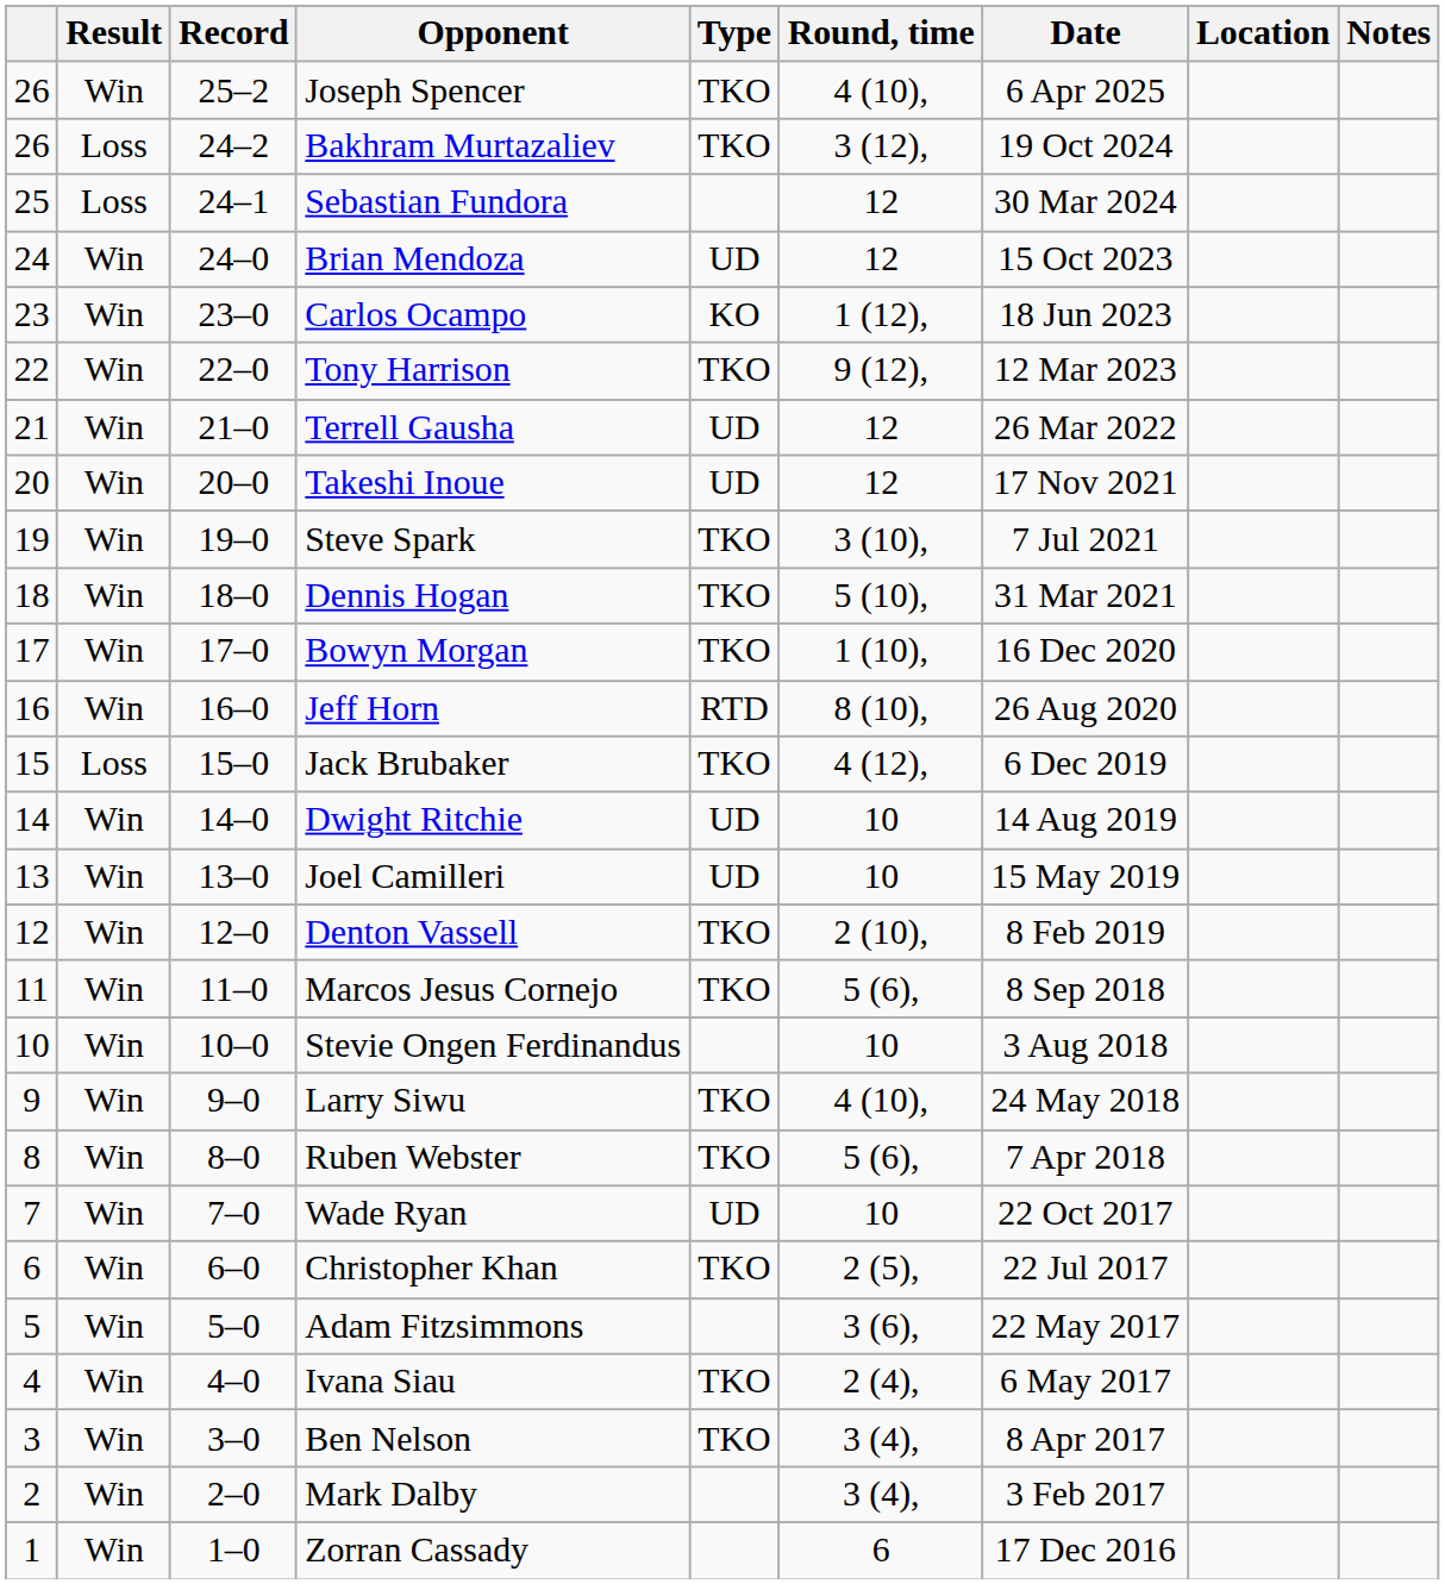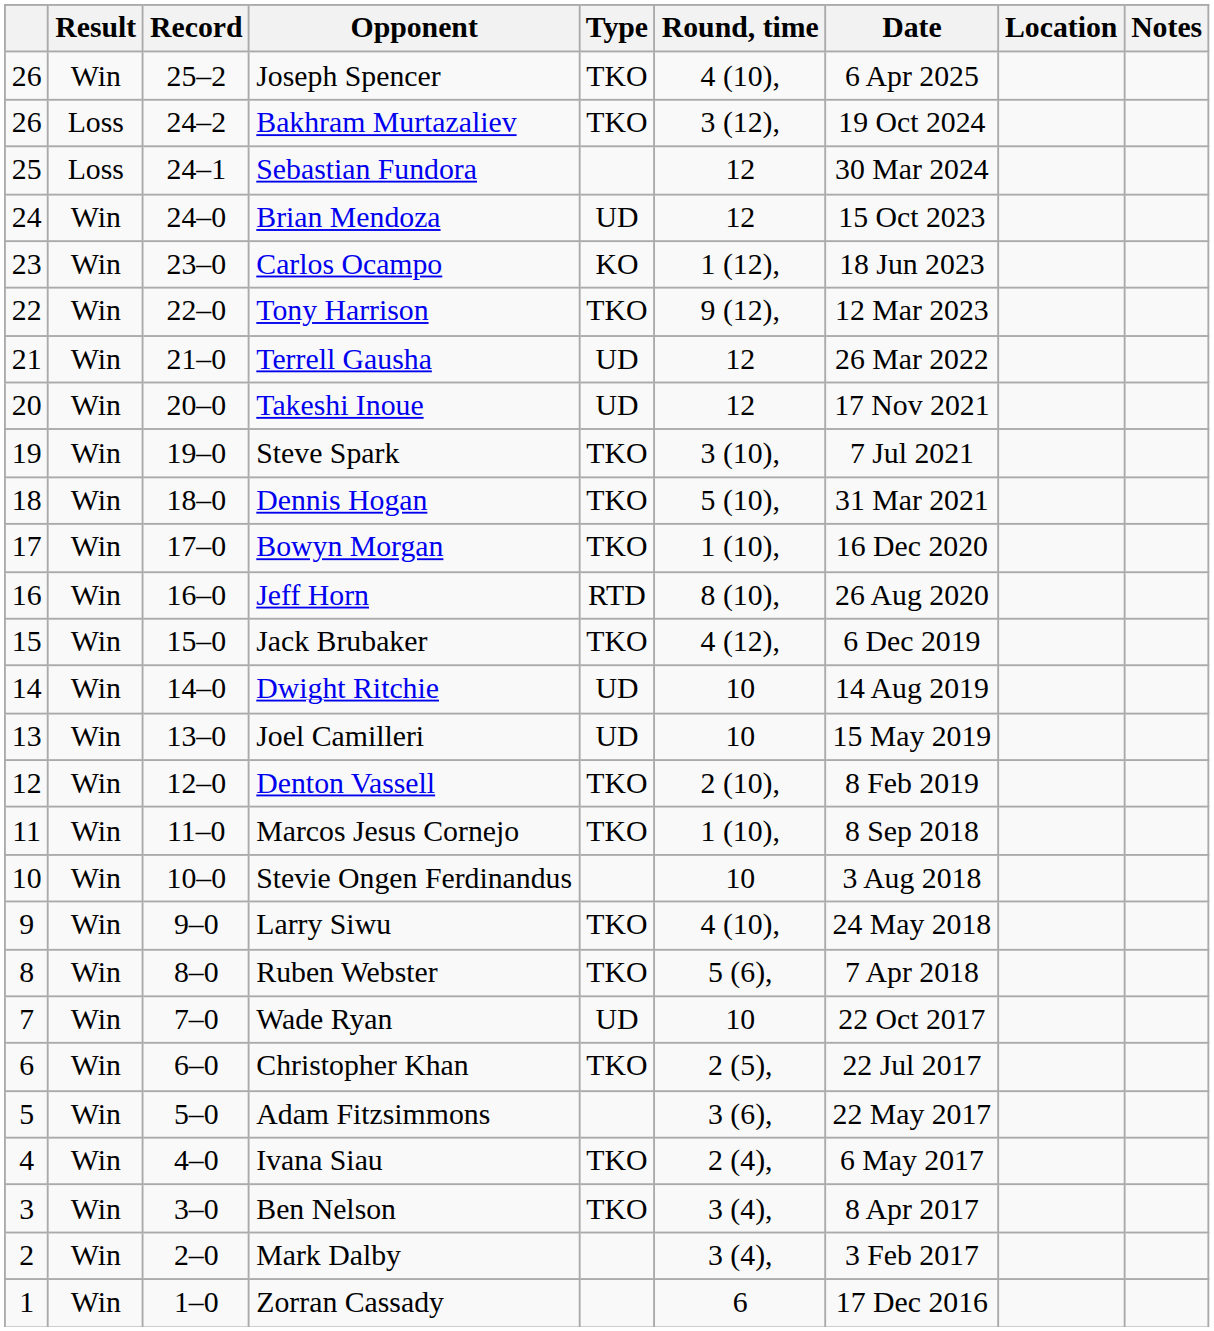 <table class="wikitable" style="text-align:center">
 <tr>
 <th></th>
 <th>Result</th>
 <th>Record</th>
 <th>Opponent</th>
 <th>Type</th>
 <th>Round, time</th>
 <th>Date</th>
 <th>Location</th>
 <th>Notes</th>
 </tr>
 <tr>
 <td>26</td>
 <td>Win</td>
 <td>25–2</td>
 <td align="left">Joseph Spencer</td>
 <td>TKO</td>
 <td>4 (10), </td>
 <td>6 Apr 2025</td>
 <td align="left"></td>
 <td align="left"></td>
 </tr>
 <tr>
 <td>26</td>
 <td>Loss</td>
 <td>24–2</td>
 <td align="left"><a href='#'>Bakhram Murtazaliev</a></td>
 <td>TKO</td>
 <td>3 (12), </td>
 <td>19 Oct 2024</td>
 <td align="left"></td>
 <td align="left"></td>
 </tr>
 <tr>
 <td>25</td>
 <td>Loss</td>
 <td>24–1</td>
 <td align="left"><a href='#'>Sebastian Fundora</a></td>
 <td></td>
 <td>12</td>
 <td>30 Mar 2024</td>
 <td align="left"></td>
 <td align="left"></td>
 </tr>
 <tr>
 <td>24</td>
 <td>Win</td>
 <td>24–0</td>
 <td align="left"><a href='#'>Brian Mendoza</a></td>
 <td>UD</td>
 <td>12</td>
 <td>15 Oct 2023</td>
 <td align="left"></td>
 <td align="left"></td>
 </tr>
 <tr>
 <td>23</td>
 <td>Win</td>
 <td>23–0</td>
 <td align="left"><a href='#'>Carlos Ocampo</a></td>
 <td>KO</td>
 <td>1 (12), </td>
 <td>18 Jun 2023</td>
 <td align="left"></td>
 <td align="left"></td>
 </tr>
 <tr>
 <td>22</td>
 <td>Win</td>
 <td>22–0</td>
 <td align="left"><a href='#'>Tony Harrison</a></td>
 <td>TKO</td>
 <td>9 (12), </td>
 <td>12 Mar 2023</td>
 <td align="left"></td>
 <td align="left"></td>
 </tr>
 <tr>
 <td>21</td>
 <td>Win</td>
 <td>21–0</td>
 <td align="left"><a href='#'>Terrell Gausha</a></td>
 <td>UD</td>
 <td>12</td>
 <td>26 Mar 2022</td>
 <td align="left"></td>
 <td align="left"></td>
 </tr>
 <tr>
 <td>20</td>
 <td>Win</td>
 <td>20–0</td>
 <td align="left"><a href='#'>Takeshi Inoue</a></td>
 <td>UD</td>
 <td>12</td>
 <td>17 Nov 2021</td>
 <td align="left"></td>
 <td align="left"></td>
 </tr>
 <tr>
 <td>19</td>
 <td>Win</td>
 <td>19–0</td>
 <td align="left">Steve Spark</td>
 <td>TKO</td>
 <td>3 (10), </td>
 <td>7 Jul 2021</td>
 <td align="left"></td>
 <td align="left"></td>
 </tr>
 <tr>
 <td>18</td>
 <td>Win</td>
 <td>18–0</td>
 <td align="left"><a href='#'>Dennis Hogan</a></td>
 <td>TKO</td>
 <td>5 (10), </td>
 <td>31 Mar 2021</td>
 <td align="left"></td>
 <td align="left"></td>
 </tr>
 <tr>
 <td>17</td>
 <td>Win</td>
 <td>17–0</td>
 <td align="left"><a href='#'>Bowyn Morgan</a></td>
 <td>TKO</td>
 <td>1 (10), </td>
 <td>16 Dec 2020</td>
 <td align="left"></td>
 <td align="left"></td>
 </tr>
 <tr>
 <td>16</td>
 <td>Win</td>
 <td>16–0</td>
 <td align="left"><a href='#'>Jeff Horn</a></td>
 <td>RTD</td>
 <td>8 (10), </td>
 <td>26 Aug 2020</td>
 <td align="left"></td>
 <td align="left"></td>
 </tr>
 <tr>
 <td>15</td>
-<td>Loss</td>
+<td>Win</td>
 <td>15–0</td>
 <td align="left">Jack Brubaker</td>
 <td>TKO</td>
 <td>4 (12), </td>
 <td>6 Dec 2019</td>
 <td align="left"></td>
 <td align="left"></td>
 </tr>
 <tr>
 <td>14</td>
 <td>Win</td>
 <td>14–0</td>
 <td align="left"><a href='#'>Dwight Ritchie</a></td>
 <td>UD</td>
 <td>10</td>
 <td>14 Aug 2019</td>
 <td align="left"></td>
 <td align="left"></td>
 </tr>
 <tr>
 <td>13</td>
 <td>Win</td>
 <td>13–0</td>
 <td align="left">Joel Camilleri</td>
 <td>UD</td>
 <td>10</td>
 <td>15 May 2019</td>
 <td align="left"></td>
 <td align="left"></td>
 </tr>
 <tr>
 <td>12</td>
 <td>Win</td>
 <td>12–0</td>
 <td align="left"><a href='#'>Denton Vassell</a></td>
 <td>TKO</td>
 <td>2 (10), </td>
 <td>8 Feb 2019</td>
 <td align="left"></td>
 <td align="left"></td>
 </tr>
 <tr>
 <td>11</td>
 <td>Win</td>
 <td>11–0</td>
 <td align="left">Marcos Jesus Cornejo</td>
 <td>TKO</td>
-<td>5 (6), </td>
+<td>1 (10), </td>
 <td>8 Sep 2018</td>
 <td align="left"></td>
 <td></td>
 </tr>
 <tr>
 <td>10</td>
 <td>Win</td>
 <td>10–0</td>
 <td align="left">Stevie Ongen Ferdinandus</td>
 <td></td>
 <td>10</td>
 <td>3 Aug 2018</td>
 <td align="left"></td>
 <td align="left"></td>
 </tr>
 <tr>
 <td>9</td>
 <td>Win</td>
 <td>9–0</td>
 <td align="left">Larry Siwu</td>
 <td>TKO</td>
 <td>4 (10), </td>
 <td>24 May 2018</td>
 <td align="left"></td>
 <td align="left"></td>
 </tr>
 <tr>
 <td>8</td>
 <td>Win</td>
 <td>8–0</td>
 <td align="left">Ruben Webster</td>
 <td>TKO</td>
 <td>5 (6), </td>
 <td>7 Apr 2018</td>
 <td align="left"></td>
 <td></td>
 </tr>
 <tr>
 <td>7</td>
 <td>Win</td>
 <td>7–0</td>
 <td align="left">Wade Ryan</td>
 <td>UD</td>
 <td>10</td>
 <td>22 Oct 2017</td>
 <td align="left"></td>
 <td align="left"></td>
 </tr>
 <tr>
 <td>6</td>
 <td>Win</td>
 <td>6–0</td>
 <td align="left">Christopher Khan</td>
 <td>TKO</td>
 <td>2 (5), </td>
 <td>22 Jul 2017</td>
 <td align="left"></td>
 <td></td>
 </tr>
 <tr>
 <td>5</td>
 <td>Win</td>
 <td>5–0</td>
 <td align="left">Adam Fitzsimmons</td>
 <td></td>
 <td>3 (6), </td>
 <td>22 May 2017</td>
 <td align="left"></td>
 <td></td>
 </tr>
 <tr>
 <td>4</td>
 <td>Win</td>
 <td>4–0</td>
 <td align="left">Ivana Siau</td>
 <td>TKO</td>
 <td>2 (4), </td>
 <td>6 May 2017</td>
 <td align="left"></td>
 <td></td>
 </tr>
 <tr>
 <td>3</td>
 <td>Win</td>
 <td>3–0</td>
 <td align="left">Ben Nelson</td>
 <td>TKO</td>
 <td>3 (4), </td>
 <td>8 Apr 2017</td>
 <td align="left"></td>
 <td></td>
 </tr>
 <tr>
 <td>2</td>
 <td>Win</td>
 <td>2–0</td>
 <td align="left">Mark Dalby</td>
 <td></td>
 <td>3 (4), </td>
 <td>3 Feb 2017</td>
 <td align="left"></td>
 <td></td>
 </tr>
 <tr>
 <td>1</td>
 <td>Win</td>
 <td>1–0</td>
 <td align="left">Zorran Cassady</td>
 <td></td>
 <td>6</td>
 <td>17 Dec 2016</td>
 <td align="left"></td>
 <td></td>
 </tr>
 </table>
